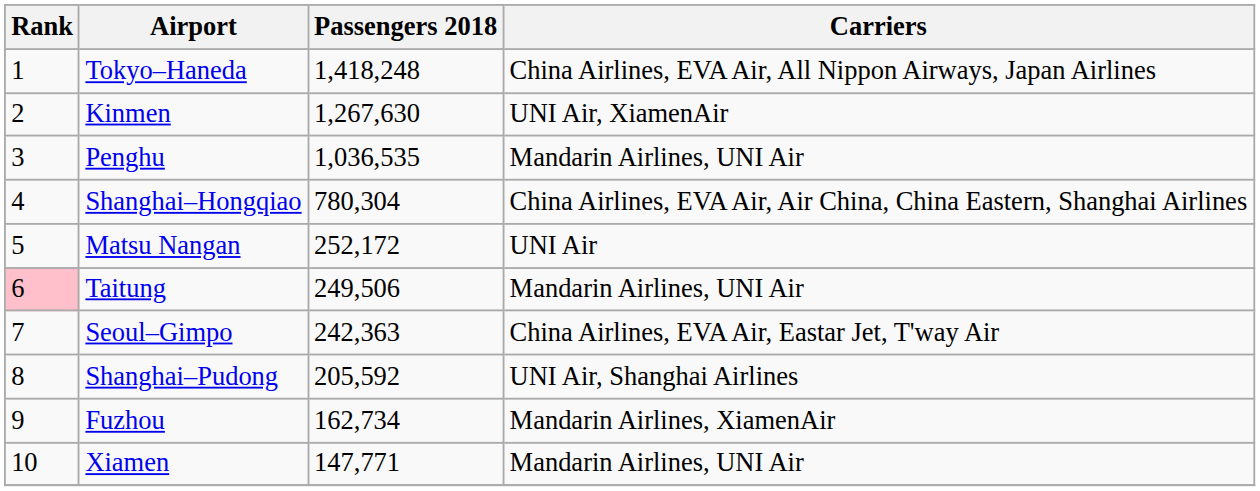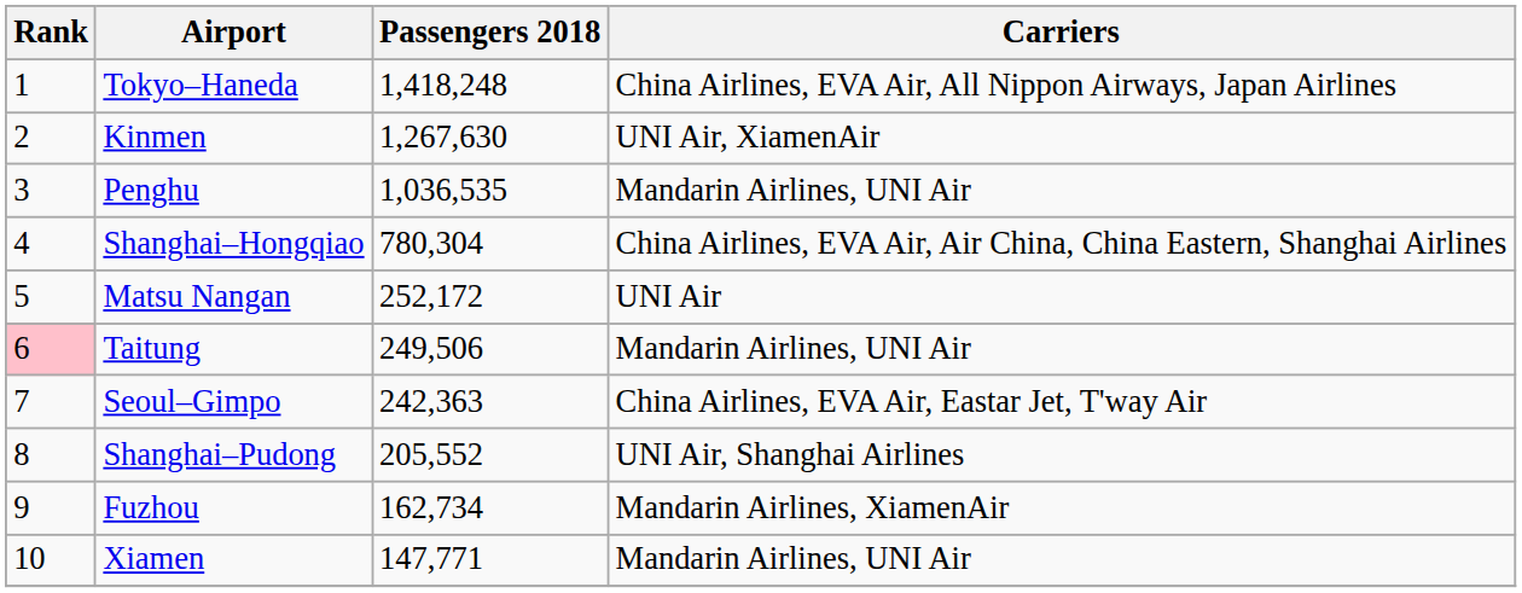 <table class="wikitable sortable" style= "font-size: 90%;">
 <tr>
 <th>Rank</th>
 <th>Airport</th>
 <th>Passengers 2018</th>
 <th>Carriers</th>
 </tr>
 <tr>
 <td>1</td>
 <td> <a href='#'>Tokyo–Haneda</a></td>
 <td>1,418,248</td>
 <td>China Airlines, EVA Air, All Nippon Airways, Japan Airlines</td>
 </tr>
 <tr>
 <td>2</td>
 <td> <a href='#'>Kinmen</a></td>
 <td>1,267,630</td>
 <td>UNI Air, XiamenAir</td>
 </tr>
 <tr>
 <td>3</td>
 <td> <a href='#'>Penghu</a></td>
 <td>1,036,535</td>
 <td>Mandarin Airlines, UNI Air</td>
 </tr>
 <tr>
 <td>4</td>
 <td> <a href='#'>Shanghai–Hongqiao</a></td>
 <td>780,304</td>
 <td>China Airlines, EVA Air, Air China, China Eastern, Shanghai Airlines</td>
 </tr>
 <tr>
 <td>5</td>
 <td> <a href='#'>Matsu Nangan</a></td>
 <td>252,172</td>
 <td>UNI Air</td>
 </tr>
 <tr>
 <td style="background: pink;">6</td>
 <td> <a href='#'>Taitung</a></td>
 <td>249,506</td>
 <td>Mandarin Airlines, UNI Air</td>
 </tr>
 <tr>
 <td>7</td>
 <td> <a href='#'>Seoul–Gimpo</a></td>
 <td>242,363</td>
 <td>China Airlines, EVA Air, Eastar Jet, T'way Air</td>
 </tr>
 <tr>
 <td>8</td>
 <td> <a href='#'>Shanghai–Pudong</a></td>
-<td>205,592</td>
+<td>205,552</td>
 <td>UNI Air, Shanghai Airlines</td>
 </tr>
 <tr>
 <td>9</td>
 <td> <a href='#'>Fuzhou</a></td>
 <td>162,734</td>
 <td>Mandarin Airlines, XiamenAir</td>
 </tr>
 <tr>
 <td>10</td>
 <td> <a href='#'>Xiamen</a></td>
 <td>147,771</td>
 <td>Mandarin Airlines, UNI Air</td>
 </tr>
 <tr>
 </tr>
 </table>
